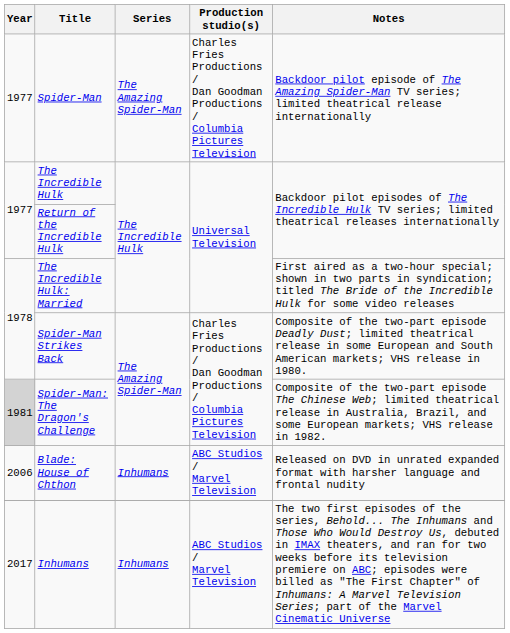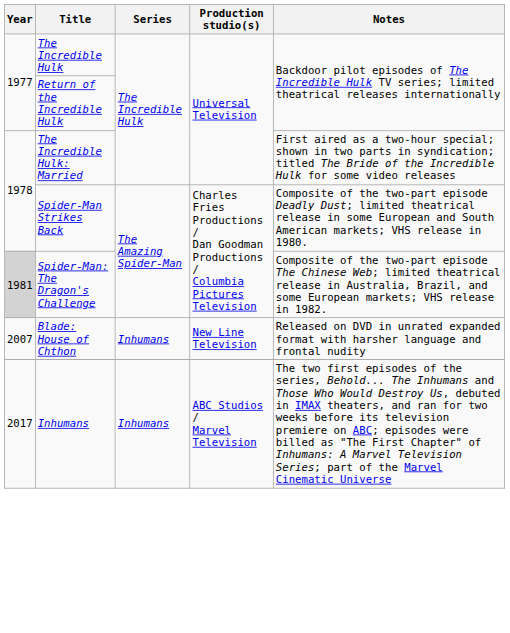 <table class="wikitable">
 <tr>
 <th>Year</th>
 <th>Title</th>
 <th>Series</th>
 <th>Production studio(s)</th>
 <th>Notes</th>
-</tr>
-<tr>
-<td>1977</td>
-<td><em><a href='#'>Spider-Man</a></em></td>
-<td><em><a href='#'>The Amazing Spider-Man</a></em></td>
-<td>Charles Fries Productions /<br>Dan Goodman Productions /<br><a href='#'>Columbia Pictures Television</a></td>
-<td><a href='#'>Backdoor pilot</a> episode of <em><a href='#'>The Amazing Spider-Man</a></em> TV series; limited theatrical release internationally</td>
 </tr>
 <tr>
 <td rowspan="2">1977</td>
 <td><em><a href='#'>The Incredible Hulk</a></em></td>
 <td rowspan="3"><em><a href='#'>The Incredible Hulk</a></em></td>
 <td rowspan="3"><a href='#'>Universal Television</a></td>
 <td rowspan="2">Backdoor pilot episodes of <em><a href='#'>The Incredible Hulk</a></em> TV series; limited theatrical releases internationally</td>
 </tr>
 <tr>
 <td><em><a href='#'>Return of the Incredible Hulk</a></em></td>
 </tr>
 <tr>
 <td rowspan="2">1978</td>
 <td><em><a href='#'>The Incredible Hulk: Married</a></em></td>
 <td>First aired as a two-hour special; shown in two parts in syndication; titled <em>The Bride of the Incredible Hulk</em> for some video releases</td>
 </tr>
 <tr>
 <td><em><a href='#'>Spider-Man Strikes Back</a></em></td>
 <td rowspan="2"><em><a href='#'>The Amazing Spider-Man</a></em></td>
 <td rowspan="2">Charles Fries Productions /<br>Dan Goodman Productions /<br><a href='#'>Columbia Pictures Television</a></td>
 <td>Composite of the two-part episode <em>Deadly Dust</em>; limited theatrical release in some European and South American markets; VHS release in 1980.</td>
 </tr>
 <tr>
 <td style="background: lightgrey;">1981</td>
 <td><em><a href='#'>Spider-Man: The Dragon's Challenge</a></em></td>
 <td>Composite of the two-part episode <em>The Chinese Web</em>; limited theatrical release in Australia, Brazil, and some European markets; VHS release in 1982.</td>
 </tr>
 <tr>
-<td>2006</td>
+<td>2007</td>
 <td><em><a href='#'>Blade: House of Chthon</a></em></td>
 <td><em><a href='#'>Inhumans</a></em></td>
-<td><a href='#'>ABC Studios</a> /<br><a href='#'>Marvel Television</a></td>
+<td><a href='#'>New Line Television</a></td>
 <td>Released on DVD in unrated expanded format with harsher language and frontal nudity</td>
 </tr>
 <tr style="background:#b0c4de;">
 </tr>
 <tr>
 <td>2017</td>
 <td><a href='#'><em>Inhumans</em></a></td>
 <td><em><a href='#'>Inhumans</a></em></td>
 <td><a href='#'>ABC Studios</a> /<br><a href='#'>Marvel Television</a></td>
 <td>The two first episodes of the series, <em>Behold... The Inhumans</em> and <em>Those Who Would Destroy Us</em>, debuted in <a href='#'>IMAX</a> theaters, and ran for two weeks before its television premiere on <a href='#'>ABC</a>; episodes were billed as "The First Chapter" of <em>Inhumans: A Marvel Television Series</em>; part of the <a href='#'>Marvel Cinematic Universe</a></td>
 </tr>
 </table>
